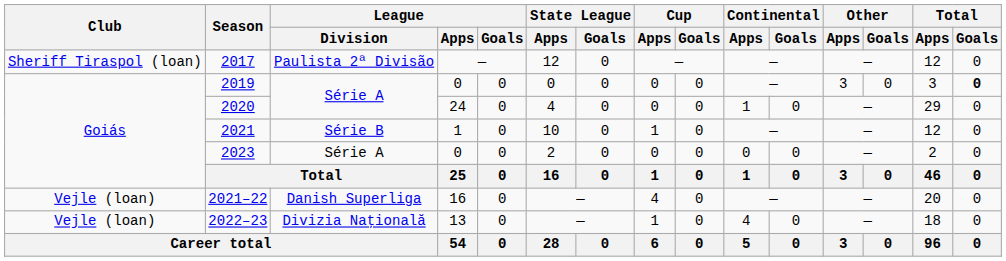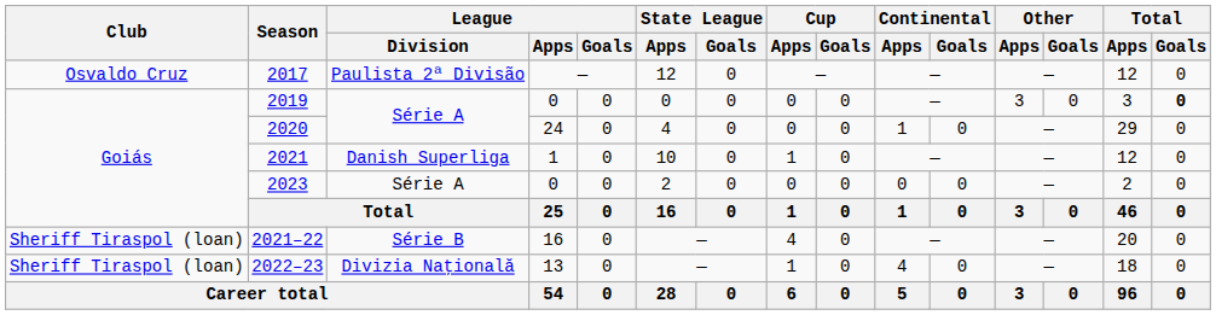 <table class="wikitable" style="text-align: center;">
 <tr>
 <th rowspan="2">Club</th>
 <th rowspan="2">Season</th>
 <th colspan="3">League</th>
 <th colspan="2">State League</th>
 <th colspan="2">Cup</th>
 <th colspan="2">Continental</th>
 <th colspan="2">Other</th>
 <th colspan="2">Total</th>
 </tr>
 <tr>
 <th>Division</th>
 <th>Apps</th>
 <th>Goals</th>
 <th>Apps</th>
 <th>Goals</th>
 <th>Apps</th>
 <th>Goals</th>
 <th>Apps</th>
 <th>Goals</th>
 <th>Apps</th>
 <th>Goals</th>
 <th>Apps</th>
 <th>Goals</th>
 </tr>
 <tr>
-<td valign="center"><a href='#'>Sheriff Tiraspol</a> (loan)</td>
+<td valign="center"><a href='#'>Osvaldo Cruz</a></td>
 <td><a href='#'>2017</a></td>
 <td><a href='#'>Paulista 2ª Divisão</a></td>
 <td colspan="2">—</td>
 <td>12</td>
 <td>0</td>
 <td colspan="2">—</td>
 <td colspan="2">—</td>
 <td colspan="2">—</td>
 <td>12</td>
 <td>0</td>
 </tr>
 <tr>
 <td rowspan="5" valign="center"><a href='#'>Goiás</a></td>
 <td><a href='#'>2019</a></td>
 <td rowspan="2"><a href='#'>Série A</a></td>
 <td>0</td>
 <td>0</td>
 <td>0</td>
 <td>0</td>
 <td>0</td>
 <td>0</td>
 <td colspan="2">—</td>
 <td>3</td>
 <td>0</td>
 <td>3</td>
 <td><strong>0</strong></td>
 </tr>
 <tr>
 <td><a href='#'>2020</a></td>
 <td>24</td>
 <td>0</td>
 <td>4</td>
 <td>0</td>
 <td>0</td>
 <td>0</td>
 <td>1</td>
 <td>0</td>
 <td colspan="2">—</td>
 <td>29</td>
 <td>0</td>
 </tr>
 <tr>
 <td><a href='#'>2021</a></td>
-<td><a href='#'>Série B</a></td>
+<td><a href='#'>Danish Superliga</a></td>
 <td>1</td>
 <td>0</td>
 <td>10</td>
 <td>0</td>
 <td>1</td>
 <td>0</td>
 <td colspan="2">—</td>
 <td colspan="2">—</td>
 <td>12</td>
 <td>0</td>
 </tr>
 <tr>
 <td><a href='#'>2023</a></td>
 <td>Série A</td>
 <td>0</td>
 <td>0</td>
 <td>2</td>
 <td>0</td>
 <td>0</td>
 <td>0</td>
 <td>0</td>
 <td>0</td>
 <td colspan="2">—</td>
 <td>2</td>
 <td>0</td>
 </tr>
 <tr>
 <th colspan="2">Total</th>
 <th>25</th>
 <th>0</th>
 <th>16</th>
 <th>0</th>
 <th>1</th>
 <th>0</th>
 <th>1</th>
 <th>0</th>
 <th>3</th>
 <th>0</th>
 <th>46</th>
 <th>0</th>
 </tr>
 <tr>
-<td valign="center"><a href='#'>Vejle</a> (loan)</td>
+<td valign="center"><a href='#'>Sheriff Tiraspol</a> (loan)</td>
 <td><a href='#'>2021–22</a></td>
-<td><a href='#'>Danish Superliga</a></td>
+<td><a href='#'>Série B</a></td>
 <td>16</td>
 <td>0</td>
 <td colspan="2">—</td>
 <td>4</td>
 <td>0</td>
 <td colspan="2">—</td>
 <td colspan="2">—</td>
 <td>20</td>
 <td>0</td>
 </tr>
 <tr>
-<td valign="center"><a href='#'>Vejle</a> (loan)</td>
+<td valign="center"><a href='#'>Sheriff Tiraspol</a> (loan)</td>
 <td><a href='#'>2022–23</a></td>
 <td><a href='#'>Divizia Naţională</a></td>
 <td>13</td>
 <td>0</td>
 <td colspan="2">—</td>
 <td>1</td>
 <td>0</td>
 <td>4</td>
 <td>0</td>
 <td colspan="2">—</td>
 <td>18</td>
 <td>0</td>
 </tr>
 <tr>
 <th colspan="3"><strong>Career total</strong></th>
 <th>54</th>
 <th>0</th>
 <th>28</th>
 <th>0</th>
 <th>6</th>
 <th>0</th>
 <th>5</th>
 <th>0</th>
 <th>3</th>
 <th>0</th>
 <th>96</th>
 <th>0</th>
 </tr>
 </table>
